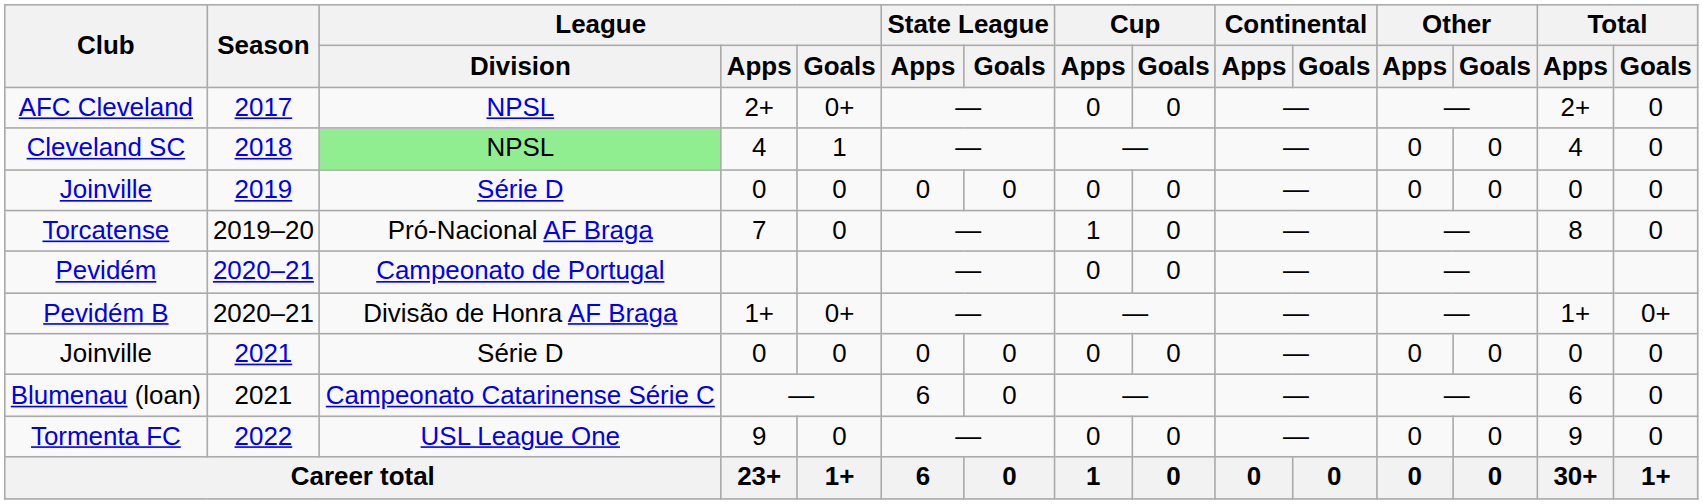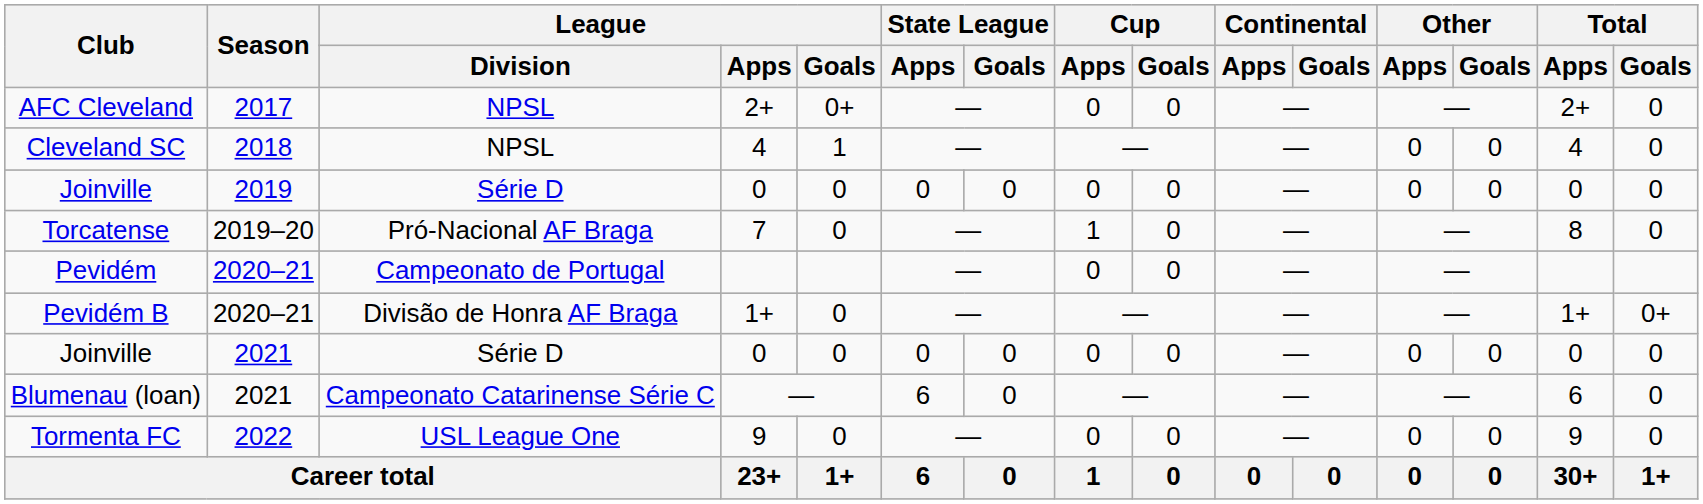 <table class="wikitable" style="text-align: center;">
 <tr>
 <th rowspan=2>Club</th>
 <th rowspan=2>Season</th>
 <th colspan=3>League</th>
 <th colspan=2>State League</th>
 <th colspan=2>Cup</th>
 <th colspan=2>Continental</th>
 <th colspan=2>Other</th>
 <th colspan=2>Total</th>
 </tr>
 <tr>
 <th>Division</th>
 <th>Apps</th>
 <th>Goals</th>
 <th>Apps</th>
 <th>Goals</th>
 <th>Apps</th>
 <th>Goals</th>
 <th>Apps</th>
 <th>Goals</th>
 <th>Apps</th>
 <th>Goals</th>
 <th>Apps</th>
 <th>Goals</th>
 </tr>
 <tr>
 <td><a href='#'>AFC Cleveland</a></td>
 <td><a href='#'>2017</a></td>
 <td><a href='#'>NPSL</a></td>
 <td>2+</td>
 <td>0+</td>
 <td colspan=2>—</td>
 <td>0</td>
 <td>0</td>
 <td colspan=2>—</td>
 <td colspan=2>—</td>
 <td>2+</td>
 <td>0</td>
 </tr>
 <tr>
 <td><a href='#'>Cleveland SC</a></td>
 <td><a href='#'>2018</a></td>
-<td style="background: lightgreen;">NPSL</td>
+<td>NPSL</td>
 <td>4</td>
 <td>1</td>
 <td colspan=2>—</td>
 <td colspan=2>—</td>
 <td colspan=2>—</td>
 <td>0</td>
 <td>0</td>
 <td>4</td>
 <td>0</td>
 </tr>
 <tr>
 <td><a href='#'>Joinville</a></td>
 <td><a href='#'>2019</a></td>
 <td><a href='#'>Série D</a></td>
 <td>0</td>
 <td>0</td>
 <td>0</td>
 <td>0</td>
 <td>0</td>
 <td>0</td>
 <td colspan=2>—</td>
 <td>0</td>
 <td>0</td>
 <td>0</td>
 <td>0</td>
 </tr>
 <tr>
 <td><a href='#'>Torcatense</a></td>
 <td>2019–20</td>
 <td>Pró-Nacional <a href='#'>AF Braga</a></td>
 <td>7</td>
 <td>0</td>
 <td colspan=2>—</td>
 <td>1</td>
 <td>0</td>
 <td colspan=2>—</td>
 <td colspan=2>—</td>
 <td>8</td>
 <td>0</td>
 </tr>
 <tr>
 <td><a href='#'>Pevidém</a></td>
 <td><a href='#'>2020–21</a></td>
 <td><a href='#'>Campeonato de Portugal</a></td>
 <td></td>
 <td></td>
 <td colspan=2>—</td>
 <td>0</td>
 <td>0</td>
 <td colspan=2>—</td>
 <td colspan=2>—</td>
 <td></td>
 <td></td>
 </tr>
 <tr>
 <td><a href='#'>Pevidém B</a></td>
 <td>2020–21</td>
 <td>Divisão de Honra <a href='#'>AF Braga</a></td>
 <td>1+</td>
-<td>0+</td>
+<td>0</td>
 <td colspan=2>—</td>
 <td colspan=2>—</td>
 <td colspan=2>—</td>
 <td colspan=2>—</td>
 <td>1+</td>
 <td>0+</td>
 </tr>
 <tr>
 <td>Joinville</td>
 <td><a href='#'>2021</a></td>
 <td>Série D</td>
 <td>0</td>
 <td>0</td>
 <td>0</td>
 <td>0</td>
 <td>0</td>
 <td>0</td>
 <td colspan=2>—</td>
 <td>0</td>
 <td>0</td>
 <td>0</td>
 <td>0</td>
 </tr>
 <tr>
 <td><a href='#'>Blumenau</a> (loan)</td>
 <td>2021</td>
 <td><a href='#'>Campeonato Catarinense Série C</a></td>
 <td colspan=2>—</td>
 <td>6</td>
 <td>0</td>
 <td colspan=2>—</td>
 <td colspan=2>—</td>
 <td colspan=2>—</td>
 <td>6</td>
 <td>0</td>
 </tr>
 <tr>
 <td><a href='#'>Tormenta FC</a></td>
 <td><a href='#'>2022</a></td>
 <td><a href='#'>USL League One</a></td>
 <td>9</td>
 <td>0</td>
 <td colspan=2>—</td>
 <td>0</td>
 <td>0</td>
 <td colspan=2>—</td>
 <td>0</td>
 <td>0</td>
 <td>9</td>
 <td>0</td>
 </tr>
 <tr>
 <th colspan=3>Career total</th>
 <th>23+</th>
 <th>1+</th>
 <th>6</th>
 <th>0</th>
 <th>1</th>
 <th>0</th>
 <th>0</th>
 <th>0</th>
 <th>0</th>
 <th>0</th>
 <th>30+</th>
 <th>1+</th>
 </tr>
 </table>
